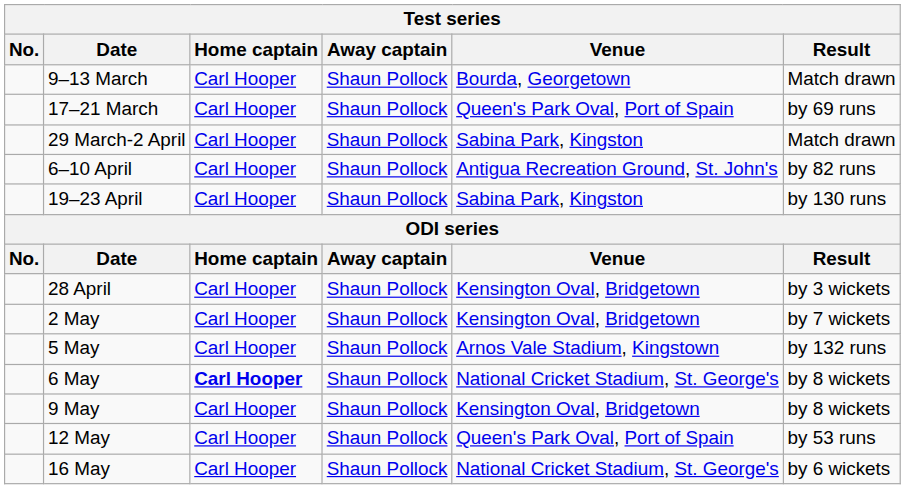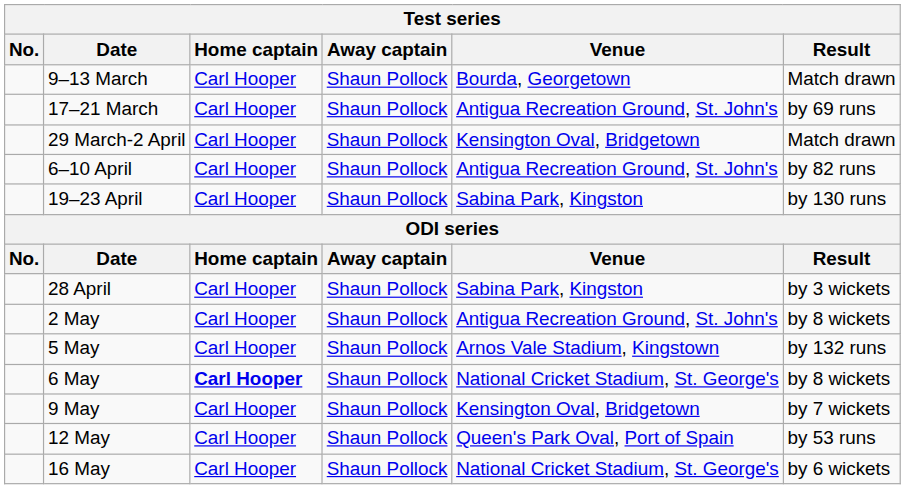 <table class="wikitable">
 <tr>
 <th colspan="9">Test series</th>
 </tr>
 <tr>
 <th>No.</th>
 <th>Date</th>
 <th>Home captain</th>
 <th>Away captain</th>
 <th>Venue</th>
 <th>Result</th>
 </tr>
 <tr>
 <td></td>
 <td>9–13 March</td>
 <td><a href='#'>Carl Hooper</a></td>
 <td><a href='#'>Shaun Pollock</a></td>
 <td><a href='#'>Bourda</a>, <a href='#'>Georgetown</a></td>
 <td>Match drawn</td>
 </tr>
 <tr>
 <td></td>
 <td>17–21 March</td>
 <td><a href='#'>Carl Hooper</a></td>
 <td><a href='#'>Shaun Pollock</a></td>
-<td><a href='#'>Queen's Park Oval</a>, <a href='#'>Port of Spain</a></td>
+<td><a href='#'>Antigua Recreation Ground</a>, <a href='#'>St. John's</a></td>
 <td> by 69 runs</td>
 </tr>
 <tr>
 <td></td>
 <td>29 March-2 April</td>
 <td><a href='#'>Carl Hooper</a></td>
 <td><a href='#'>Shaun Pollock</a></td>
-<td><a href='#'>Sabina Park</a>, <a href='#'>Kingston</a></td>
+<td><a href='#'>Kensington Oval</a>, <a href='#'>Bridgetown</a></td>
 <td>Match drawn</td>
 </tr>
 <tr>
 <td></td>
 <td>6–10 April</td>
 <td><a href='#'>Carl Hooper</a></td>
 <td><a href='#'>Shaun Pollock</a></td>
 <td><a href='#'>Antigua Recreation Ground</a>, <a href='#'>St. John's</a></td>
 <td> by 82 runs</td>
 </tr>
 <tr>
 <td></td>
 <td>19–23 April</td>
 <td><a href='#'>Carl Hooper</a></td>
 <td><a href='#'>Shaun Pollock</a></td>
 <td><a href='#'>Sabina Park</a>, <a href='#'>Kingston</a></td>
 <td> by 130 runs</td>
 </tr>
 <tr>
 <th colspan="9">ODI series</th>
 </tr>
 <tr>
 <th>No.</th>
 <th>Date</th>
 <th>Home captain</th>
 <th>Away captain</th>
 <th>Venue</th>
 <th>Result</th>
 </tr>
 <tr>
 <td></td>
 <td>28 April</td>
 <td><a href='#'>Carl Hooper</a></td>
 <td><a href='#'>Shaun Pollock</a></td>
-<td><a href='#'>Kensington Oval</a>, <a href='#'>Bridgetown</a></td>
+<td><a href='#'>Sabina Park</a>, <a href='#'>Kingston</a></td>
 <td> by 3 wickets</td>
 </tr>
 <tr>
 <td></td>
 <td>2 May</td>
 <td><a href='#'>Carl Hooper</a></td>
 <td><a href='#'>Shaun Pollock</a></td>
-<td><a href='#'>Kensington Oval</a>, <a href='#'>Bridgetown</a></td>
-<td> by 7 wickets</td>
+<td><a href='#'>Antigua Recreation Ground</a>, <a href='#'>St. John's</a></td>
+<td> by 8 wickets</td>
 </tr>
 <tr>
 <td></td>
 <td>5 May</td>
 <td><a href='#'>Carl Hooper</a></td>
 <td><a href='#'>Shaun Pollock</a></td>
 <td><a href='#'>Arnos Vale Stadium</a>, <a href='#'>Kingstown</a></td>
 <td> by 132 runs</td>
 </tr>
 <tr>
 <td></td>
 <td>6 May</td>
 <td><strong><a href='#'>Carl Hooper</a></strong></td>
 <td><a href='#'>Shaun Pollock</a></td>
 <td><a href='#'>National Cricket Stadium</a>, <a href='#'>St. George's</a></td>
 <td> by 8 wickets</td>
 </tr>
 <tr>
 <td></td>
 <td>9 May</td>
 <td><a href='#'>Carl Hooper</a></td>
 <td><a href='#'>Shaun Pollock</a></td>
 <td><a href='#'>Kensington Oval</a>, <a href='#'>Bridgetown</a></td>
-<td> by 8 wickets</td>
+<td> by 7 wickets</td>
 </tr>
 <tr>
 <td></td>
 <td>12 May</td>
 <td><a href='#'>Carl Hooper</a></td>
 <td><a href='#'>Shaun Pollock</a></td>
 <td><a href='#'>Queen's Park Oval</a>, <a href='#'>Port of Spain</a></td>
 <td> by 53 runs</td>
 </tr>
 <tr>
 <td></td>
 <td>16 May</td>
 <td><a href='#'>Carl Hooper</a></td>
 <td><a href='#'>Shaun Pollock</a></td>
 <td><a href='#'>National Cricket Stadium</a>, <a href='#'>St. George's</a></td>
 <td> by 6 wickets</td>
 </tr>
 </table>
